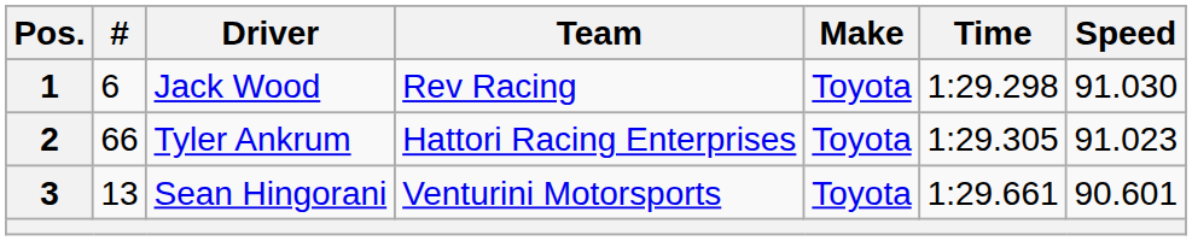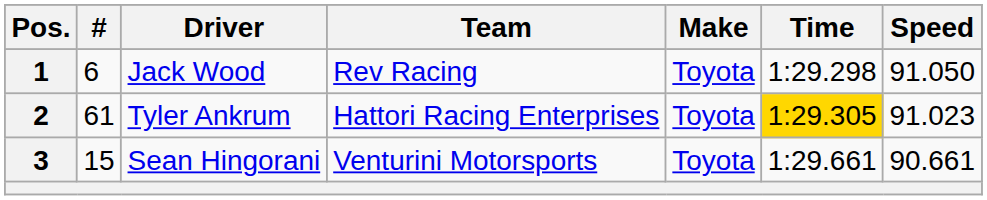 <table class="wikitable" style="font-size:95%">
 <tr>
 <th>Pos.</th>
 <th>#</th>
 <th>Driver</th>
 <th>Team</th>
 <th>Make</th>
 <th>Time</th>
 <th>Speed</th>
 </tr>
 <tr>
 <th>1</th>
 <td>6</td>
 <td><a href='#'>Jack Wood</a></td>
 <td><a href='#'>Rev Racing</a></td>
 <td><a href='#'>Toyota</a></td>
 <td>1:29.298</td>
-<td>91.030</td>
+<td>91.050</td>
 </tr>
 <tr>
 <th>2</th>
-<td>66</td>
+<td>61</td>
 <td><a href='#'>Tyler Ankrum</a></td>
 <td><a href='#'>Hattori Racing Enterprises</a></td>
 <td><a href='#'>Toyota</a></td>
-<td>1:29.305</td>
+<td style="background: gold;">1:29.305</td>
 <td>91.023</td>
 </tr>
 <tr>
 <th>3</th>
-<td>13</td>
+<td>15</td>
 <td><a href='#'>Sean Hingorani</a></td>
 <td><a href='#'>Venturini Motorsports</a></td>
 <td><a href='#'>Toyota</a></td>
 <td>1:29.661</td>
-<td>90.601</td>
+<td>90.661</td>
 </tr>
 <tr>
 <th colspan="7"></th>
 </tr>
 </table>
